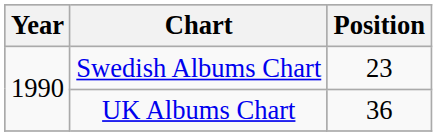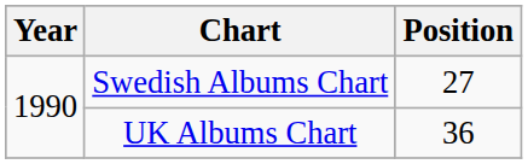 <table class="wikitable sortable">
 <tr>
 <th>Year</th>
 <th>Chart</th>
 <th>Position</th>
 </tr>
 <tr>
 <td align="center" rowspan="2">1990</td>
 <td align="center"><a href='#'>Swedish Albums Chart</a></td>
-<td align="center">23</td>
+<td align="center">27</td>
 </tr>
 <tr>
 <td align="center"><a href='#'>UK Albums Chart</a></td>
 <td align="center">36</td>
 </tr>
 </table>
